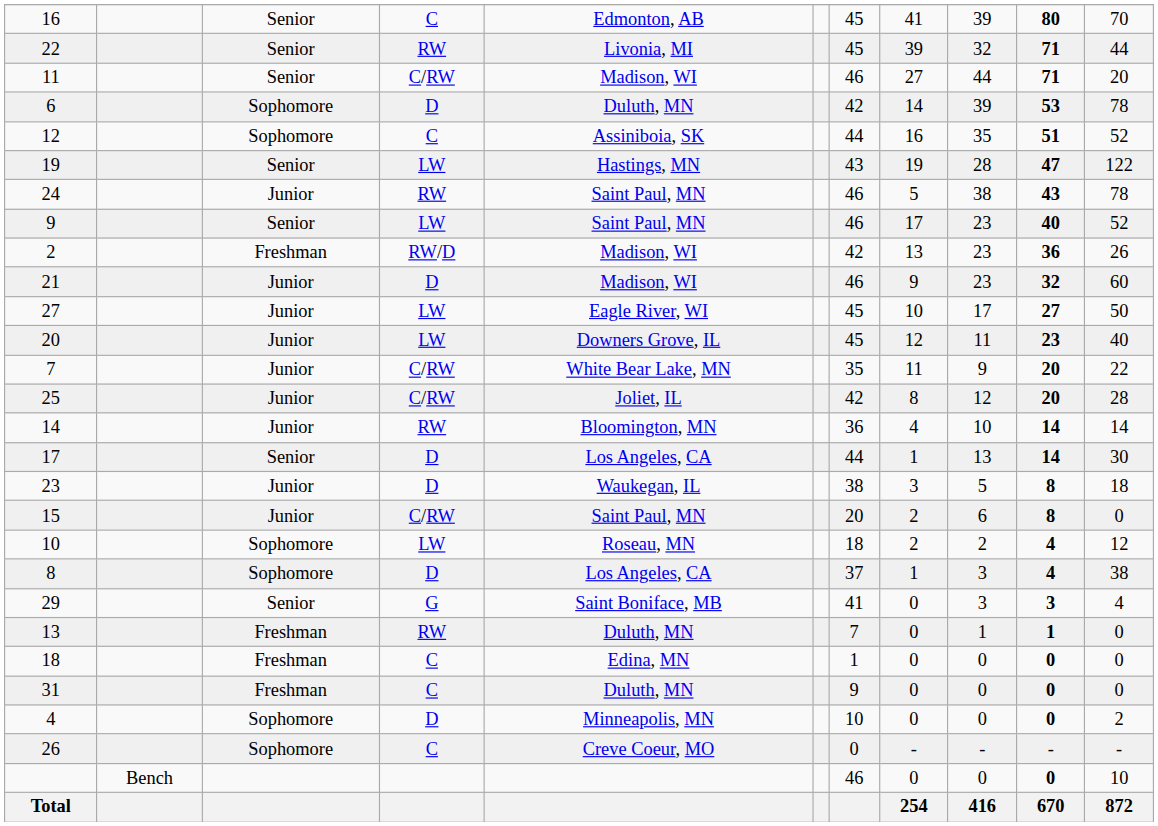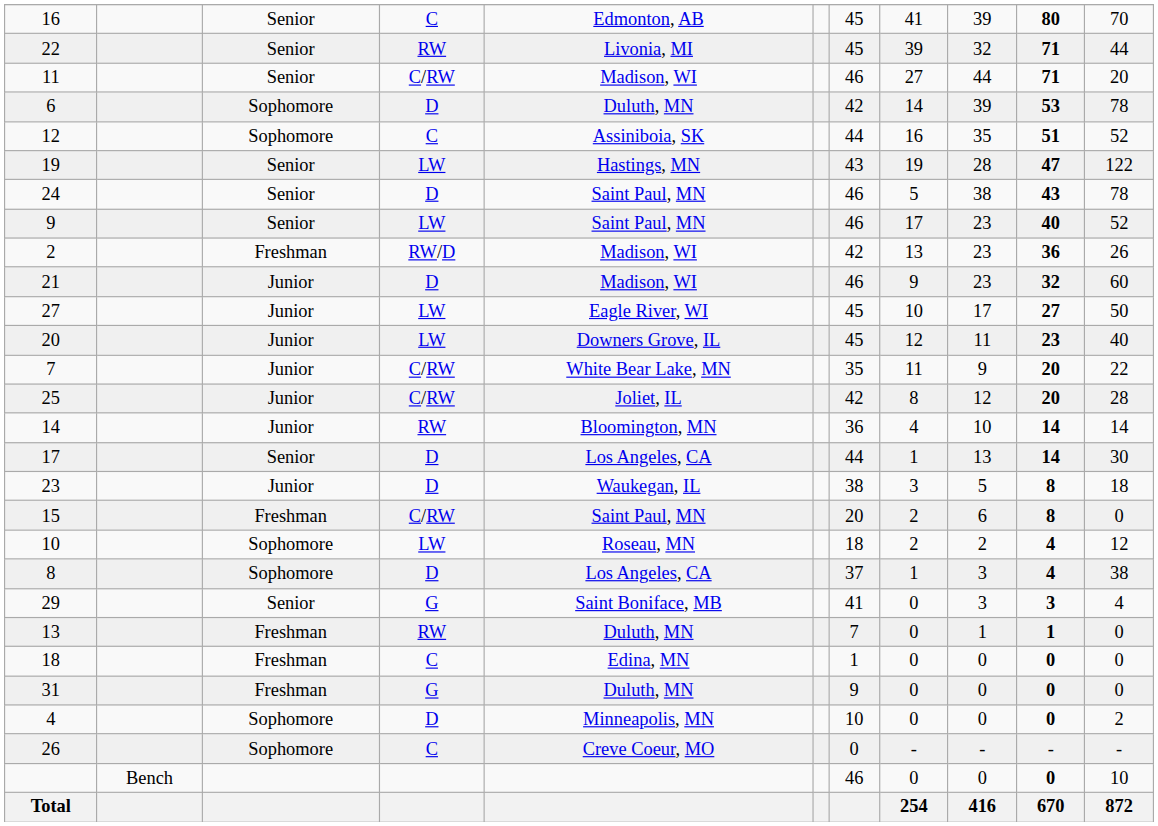 <table class="wikitable sortable" width ="1000">
 <tr align="center">
 </tr>
 <tr align="center" bgcolor="">
 <td>16</td>
 <td></td>
 <td>Senior</td>
 <td><a href='#'>C</a></td>
 <td><a href='#'>Edmonton</a>, <a href='#'>AB</a></td>
 <td></td>
 <td>45</td>
 <td>41</td>
 <td>39</td>
 <td><strong>80</strong></td>
 <td>70</td>
 </tr>
 <tr align="center" bgcolor="#f0f0f0">
 <td>22</td>
 <td></td>
 <td>Senior</td>
 <td><a href='#'>RW</a></td>
 <td><a href='#'>Livonia</a>, <a href='#'>MI</a></td>
 <td></td>
 <td>45</td>
 <td>39</td>
 <td>32</td>
 <td><strong>71</strong></td>
 <td>44</td>
 </tr>
 <tr align="center" bgcolor="">
 <td>11</td>
 <td></td>
 <td>Senior</td>
 <td><a href='#'>C</a>/<a href='#'>RW</a></td>
 <td><a href='#'>Madison</a>, <a href='#'>WI</a></td>
 <td></td>
 <td>46</td>
 <td>27</td>
 <td>44</td>
 <td><strong>71</strong></td>
 <td>20</td>
 </tr>
 <tr align="center" bgcolor="#f0f0f0">
 <td>6</td>
 <td></td>
 <td>Sophomore</td>
 <td><a href='#'>D</a></td>
 <td><a href='#'>Duluth</a>, <a href='#'>MN</a></td>
 <td></td>
 <td>42</td>
 <td>14</td>
 <td>39</td>
 <td><strong>53</strong></td>
 <td>78</td>
 </tr>
 <tr align="center" bgcolor="">
 <td>12</td>
 <td></td>
 <td>Sophomore</td>
 <td><a href='#'>C</a></td>
 <td><a href='#'>Assiniboia</a>, <a href='#'>SK</a></td>
 <td></td>
 <td>44</td>
 <td>16</td>
 <td>35</td>
 <td><strong>51</strong></td>
 <td>52</td>
 </tr>
 <tr align="center" bgcolor="#f0f0f0">
 <td>19</td>
 <td></td>
 <td>Senior</td>
 <td><a href='#'>LW</a></td>
 <td><a href='#'>Hastings</a>, <a href='#'>MN</a></td>
 <td></td>
 <td>43</td>
 <td>19</td>
 <td>28</td>
 <td><strong>47</strong></td>
 <td>122</td>
 </tr>
 <tr align="center" bgcolor=>
 <td>24</td>
 <td></td>
-<td>Junior</td>
-<td><a href='#'>RW</a></td>
+<td>Senior</td>
+<td><a href='#'>D</a></td>
 <td><a href='#'>Saint Paul</a>, <a href='#'>MN</a></td>
 <td></td>
 <td>46</td>
 <td>5</td>
 <td>38</td>
 <td><strong>43</strong></td>
 <td>78</td>
 </tr>
 <tr align="center" bgcolor="#f0f0f0">
 <td>9</td>
 <td></td>
 <td>Senior</td>
 <td><a href='#'>LW</a></td>
 <td><a href='#'>Saint Paul</a>, <a href='#'>MN</a></td>
 <td></td>
 <td>46</td>
 <td>17</td>
 <td>23</td>
 <td><strong>40</strong></td>
 <td>52</td>
 </tr>
 <tr align="center" bgcolor="">
 <td>2</td>
 <td></td>
 <td>Freshman</td>
 <td><a href='#'>RW</a>/<a href='#'>D</a></td>
 <td><a href='#'>Madison</a>, <a href='#'>WI</a></td>
 <td></td>
 <td>42</td>
 <td>13</td>
 <td>23</td>
 <td><strong>36</strong></td>
 <td>26</td>
 </tr>
 <tr align="center" bgcolor="#f0f0f0">
 <td>21</td>
 <td></td>
 <td>Junior</td>
 <td><a href='#'>D</a></td>
 <td><a href='#'>Madison</a>, <a href='#'>WI</a></td>
 <td></td>
 <td>46</td>
 <td>9</td>
 <td>23</td>
 <td><strong>32</strong></td>
 <td>60</td>
 </tr>
 <tr align="center" bgcolor="">
 <td>27</td>
 <td></td>
 <td>Junior</td>
 <td><a href='#'>LW</a></td>
 <td><a href='#'>Eagle River</a>, <a href='#'>WI</a></td>
 <td></td>
 <td>45</td>
 <td>10</td>
 <td>17</td>
 <td><strong>27</strong></td>
 <td>50</td>
 </tr>
 <tr align="center" bgcolor="#f0f0f0">
 <td>20</td>
 <td></td>
 <td>Junior</td>
 <td><a href='#'>LW</a></td>
 <td><a href='#'>Downers Grove</a>, <a href='#'>IL</a></td>
 <td></td>
 <td>45</td>
 <td>12</td>
 <td>11</td>
 <td><strong>23</strong></td>
 <td>40</td>
 </tr>
 <tr align="center" bgcolor="">
 <td>7</td>
 <td></td>
 <td>Junior</td>
 <td><a href='#'>C</a>/<a href='#'>RW</a></td>
 <td><a href='#'>White Bear Lake</a>, <a href='#'>MN</a></td>
 <td></td>
 <td>35</td>
 <td>11</td>
 <td>9</td>
 <td><strong>20</strong></td>
 <td>22</td>
 </tr>
 <tr align="center" bgcolor="#f0f0f0">
 <td>25</td>
 <td></td>
 <td>Junior</td>
 <td><a href='#'>C</a>/<a href='#'>RW</a></td>
 <td><a href='#'>Joliet</a>, <a href='#'>IL</a></td>
 <td></td>
 <td>42</td>
 <td>8</td>
 <td>12</td>
 <td><strong>20</strong></td>
 <td>28</td>
 </tr>
 <tr align="center" bgcolor="">
 <td>14</td>
 <td></td>
 <td>Junior</td>
 <td><a href='#'>RW</a></td>
 <td><a href='#'>Bloomington</a>, <a href='#'>MN</a></td>
 <td></td>
 <td>36</td>
 <td>4</td>
 <td>10</td>
 <td><strong>14</strong></td>
 <td>14</td>
 </tr>
 <tr align="center" bgcolor="#f0f0f0">
 <td>17</td>
 <td></td>
 <td>Senior</td>
 <td><a href='#'>D</a></td>
 <td><a href='#'>Los Angeles</a>, <a href='#'>CA</a></td>
 <td></td>
 <td>44</td>
 <td>1</td>
 <td>13</td>
 <td><strong>14</strong></td>
 <td>30</td>
 </tr>
 <tr align="center" bgcolor="">
 <td>23</td>
 <td></td>
 <td>Junior</td>
 <td><a href='#'>D</a></td>
 <td><a href='#'>Waukegan</a>, <a href='#'>IL</a></td>
 <td></td>
 <td>38</td>
 <td>3</td>
 <td>5</td>
 <td><strong>8</strong></td>
 <td>18</td>
 </tr>
 <tr align="center" bgcolor="#f0f0f0">
 <td>15</td>
 <td></td>
-<td>Junior</td>
+<td>Freshman</td>
 <td><a href='#'>C</a>/<a href='#'>RW</a></td>
 <td><a href='#'>Saint Paul</a>, <a href='#'>MN</a></td>
 <td></td>
 <td>20</td>
 <td>2</td>
 <td>6</td>
 <td><strong>8</strong></td>
 <td>0</td>
 </tr>
 <tr align="center" bgcolor="">
 <td>10</td>
 <td></td>
 <td>Sophomore</td>
 <td><a href='#'>LW</a></td>
 <td><a href='#'>Roseau</a>, <a href='#'>MN</a></td>
 <td></td>
 <td>18</td>
 <td>2</td>
 <td>2</td>
 <td><strong>4</strong></td>
 <td>12</td>
 </tr>
 <tr align="center" bgcolor="#f0f0f0">
 <td>8</td>
 <td></td>
 <td>Sophomore</td>
 <td><a href='#'>D</a></td>
 <td><a href='#'>Los Angeles</a>, <a href='#'>CA</a></td>
 <td></td>
 <td>37</td>
 <td>1</td>
 <td>3</td>
 <td><strong>4</strong></td>
 <td>38</td>
 </tr>
 <tr align="center" bgcolor="">
 <td>29</td>
 <td></td>
 <td>Senior</td>
 <td><a href='#'>G</a></td>
 <td><a href='#'>Saint Boniface</a>, <a href='#'>MB</a></td>
 <td></td>
 <td>41</td>
 <td>0</td>
 <td>3</td>
 <td><strong>3</strong></td>
 <td>4</td>
 </tr>
 <tr align="center" bgcolor="#f0f0f0">
 <td>13</td>
 <td></td>
 <td>Freshman</td>
 <td><a href='#'>RW</a></td>
 <td><a href='#'>Duluth</a>, <a href='#'>MN</a></td>
 <td></td>
 <td>7</td>
 <td>0</td>
 <td>1</td>
 <td><strong>1</strong></td>
 <td>0</td>
 </tr>
 <tr align="center" bgcolor="">
 <td>18</td>
 <td></td>
 <td>Freshman</td>
 <td><a href='#'>C</a></td>
 <td><a href='#'>Edina</a>, <a href='#'>MN</a></td>
 <td></td>
 <td>1</td>
 <td>0</td>
 <td>0</td>
 <td><strong>0</strong></td>
 <td>0</td>
 </tr>
 <tr align="center" bgcolor="#f0f0f0">
 <td>31</td>
 <td></td>
 <td>Freshman</td>
-<td><a href='#'>C</a></td>
+<td><a href='#'>G</a></td>
 <td><a href='#'>Duluth</a>, <a href='#'>MN</a></td>
 <td></td>
 <td>9</td>
 <td>0</td>
 <td>0</td>
 <td><strong>0</strong></td>
 <td>0</td>
 </tr>
 <tr align="center" bgcolor="">
 <td>4</td>
 <td></td>
 <td>Sophomore</td>
 <td><a href='#'>D</a></td>
 <td><a href='#'>Minneapolis</a>, <a href='#'>MN</a></td>
 <td></td>
 <td>10</td>
 <td>0</td>
 <td>0</td>
 <td><strong>0</strong></td>
 <td>2</td>
 </tr>
 <tr align="center" bgcolor="#f0f0f0">
 <td>26</td>
 <td></td>
 <td>Sophomore</td>
 <td><a href='#'>C</a></td>
 <td><a href='#'>Creve Coeur</a>, <a href='#'>MO</a></td>
 <td></td>
 <td>0</td>
 <td>-</td>
 <td>-</td>
 <td>-</td>
 <td>-</td>
 </tr>
 <tr align="center" bgcolor="">
 <td></td>
 <td>Bench</td>
 <td></td>
 <td></td>
 <td></td>
 <td></td>
 <td>46</td>
 <td>0</td>
 <td>0</td>
 <td><strong>0</strong></td>
 <td>10</td>
 </tr>
 <tr>
 <th>Total</th>
 <th></th>
 <th></th>
 <th></th>
 <th></th>
 <th></th>
 <th></th>
 <th>254</th>
 <th>416</th>
 <th>670</th>
 <th>872</th>
 </tr>
 </table>
